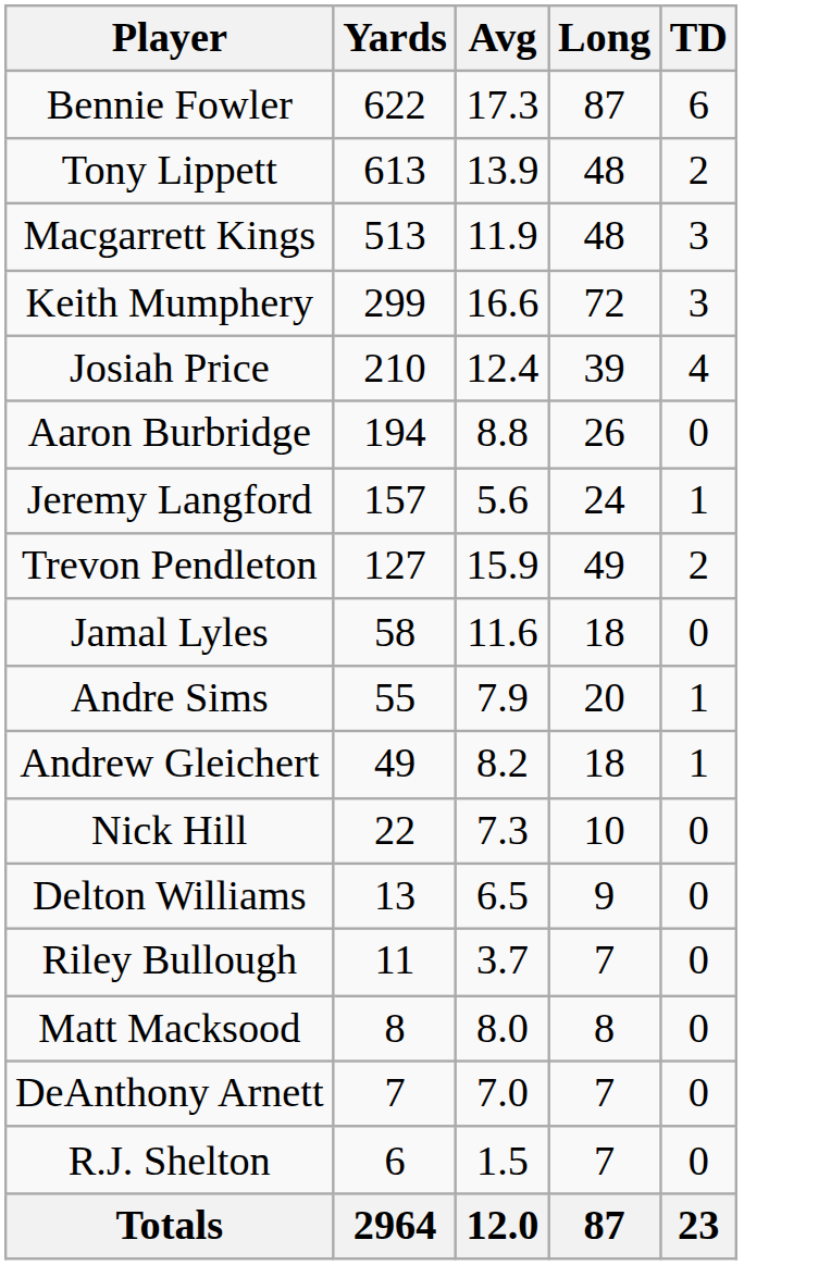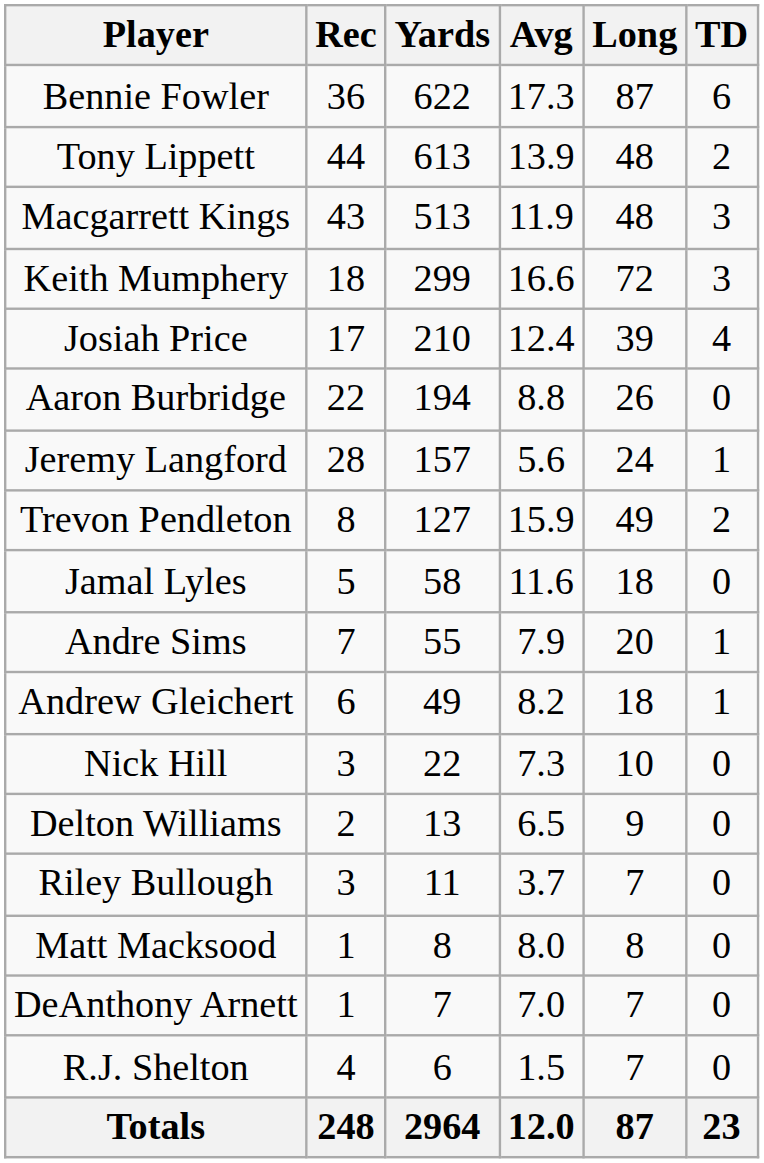 <table class=wikitable style="text-align:center;">
 <tr>
 <th>Player</th>
+<th>Rec</th>
 <th>Yards</th>
 <th>Avg</th>
 <th>Long</th>
 <th>TD</th>
 </tr>
 <tr>
 <td>Bennie Fowler</td>
+<td>36</td>
 <td>622</td>
 <td>17.3</td>
 <td>87</td>
 <td>6</td>
 </tr>
 <tr>
 <td>Tony Lippett</td>
+<td>44</td>
 <td>613</td>
 <td>13.9</td>
 <td>48</td>
 <td>2</td>
 </tr>
 <tr>
 <td>Macgarrett Kings</td>
+<td>43</td>
 <td>513</td>
 <td>11.9</td>
 <td>48</td>
 <td>3</td>
 </tr>
 <tr>
 <td>Keith Mumphery</td>
+<td>18</td>
 <td>299</td>
 <td>16.6</td>
 <td>72</td>
 <td>3</td>
 </tr>
 <tr>
 <td>Josiah Price</td>
+<td>17</td>
 <td>210</td>
 <td>12.4</td>
 <td>39</td>
 <td>4</td>
 </tr>
 <tr>
 <td>Aaron Burbridge</td>
+<td>22</td>
 <td>194</td>
 <td>8.8</td>
 <td>26</td>
 <td>0</td>
 </tr>
 <tr>
 <td>Jeremy Langford</td>
+<td>28</td>
 <td>157</td>
 <td>5.6</td>
 <td>24</td>
 <td>1</td>
 </tr>
 <tr>
 <td>Trevon Pendleton</td>
+<td>8</td>
 <td>127</td>
 <td>15.9</td>
 <td>49</td>
 <td>2</td>
 </tr>
 <tr>
 <td>Jamal Lyles</td>
+<td>5</td>
 <td>58</td>
 <td>11.6</td>
 <td>18</td>
 <td>0</td>
 </tr>
 <tr>
 <td>Andre Sims</td>
+<td>7</td>
 <td>55</td>
 <td>7.9</td>
 <td>20</td>
 <td>1</td>
 </tr>
 <tr>
 <td>Andrew Gleichert</td>
+<td>6</td>
 <td>49</td>
 <td>8.2</td>
 <td>18</td>
 <td>1</td>
 </tr>
 <tr>
 <td>Nick Hill</td>
+<td>3</td>
 <td>22</td>
 <td>7.3</td>
 <td>10</td>
 <td>0</td>
 </tr>
 <tr>
 <td>Delton Williams</td>
+<td>2</td>
 <td>13</td>
 <td>6.5</td>
 <td>9</td>
 <td>0</td>
 </tr>
 <tr>
 <td>Riley Bullough</td>
+<td>3</td>
 <td>11</td>
 <td>3.7</td>
 <td>7</td>
 <td>0</td>
 </tr>
 <tr>
 <td>Matt Macksood</td>
+<td>1</td>
 <td>8</td>
 <td>8.0</td>
 <td>8</td>
 <td>0</td>
 </tr>
 <tr>
 <td>DeAnthony Arnett</td>
+<td>1</td>
 <td>7</td>
 <td>7.0</td>
 <td>7</td>
 <td>0</td>
 </tr>
 <tr>
 <td>R.J. Shelton</td>
+<td>4</td>
 <td>6</td>
 <td>1.5</td>
 <td>7</td>
 <td>0</td>
 </tr>
 <tr>
 <th>Totals</th>
+<th>248</th>
 <th>2964</th>
 <th>12.0</th>
 <th>87</th>
 <th>23</th>
 </tr>
 </table>
